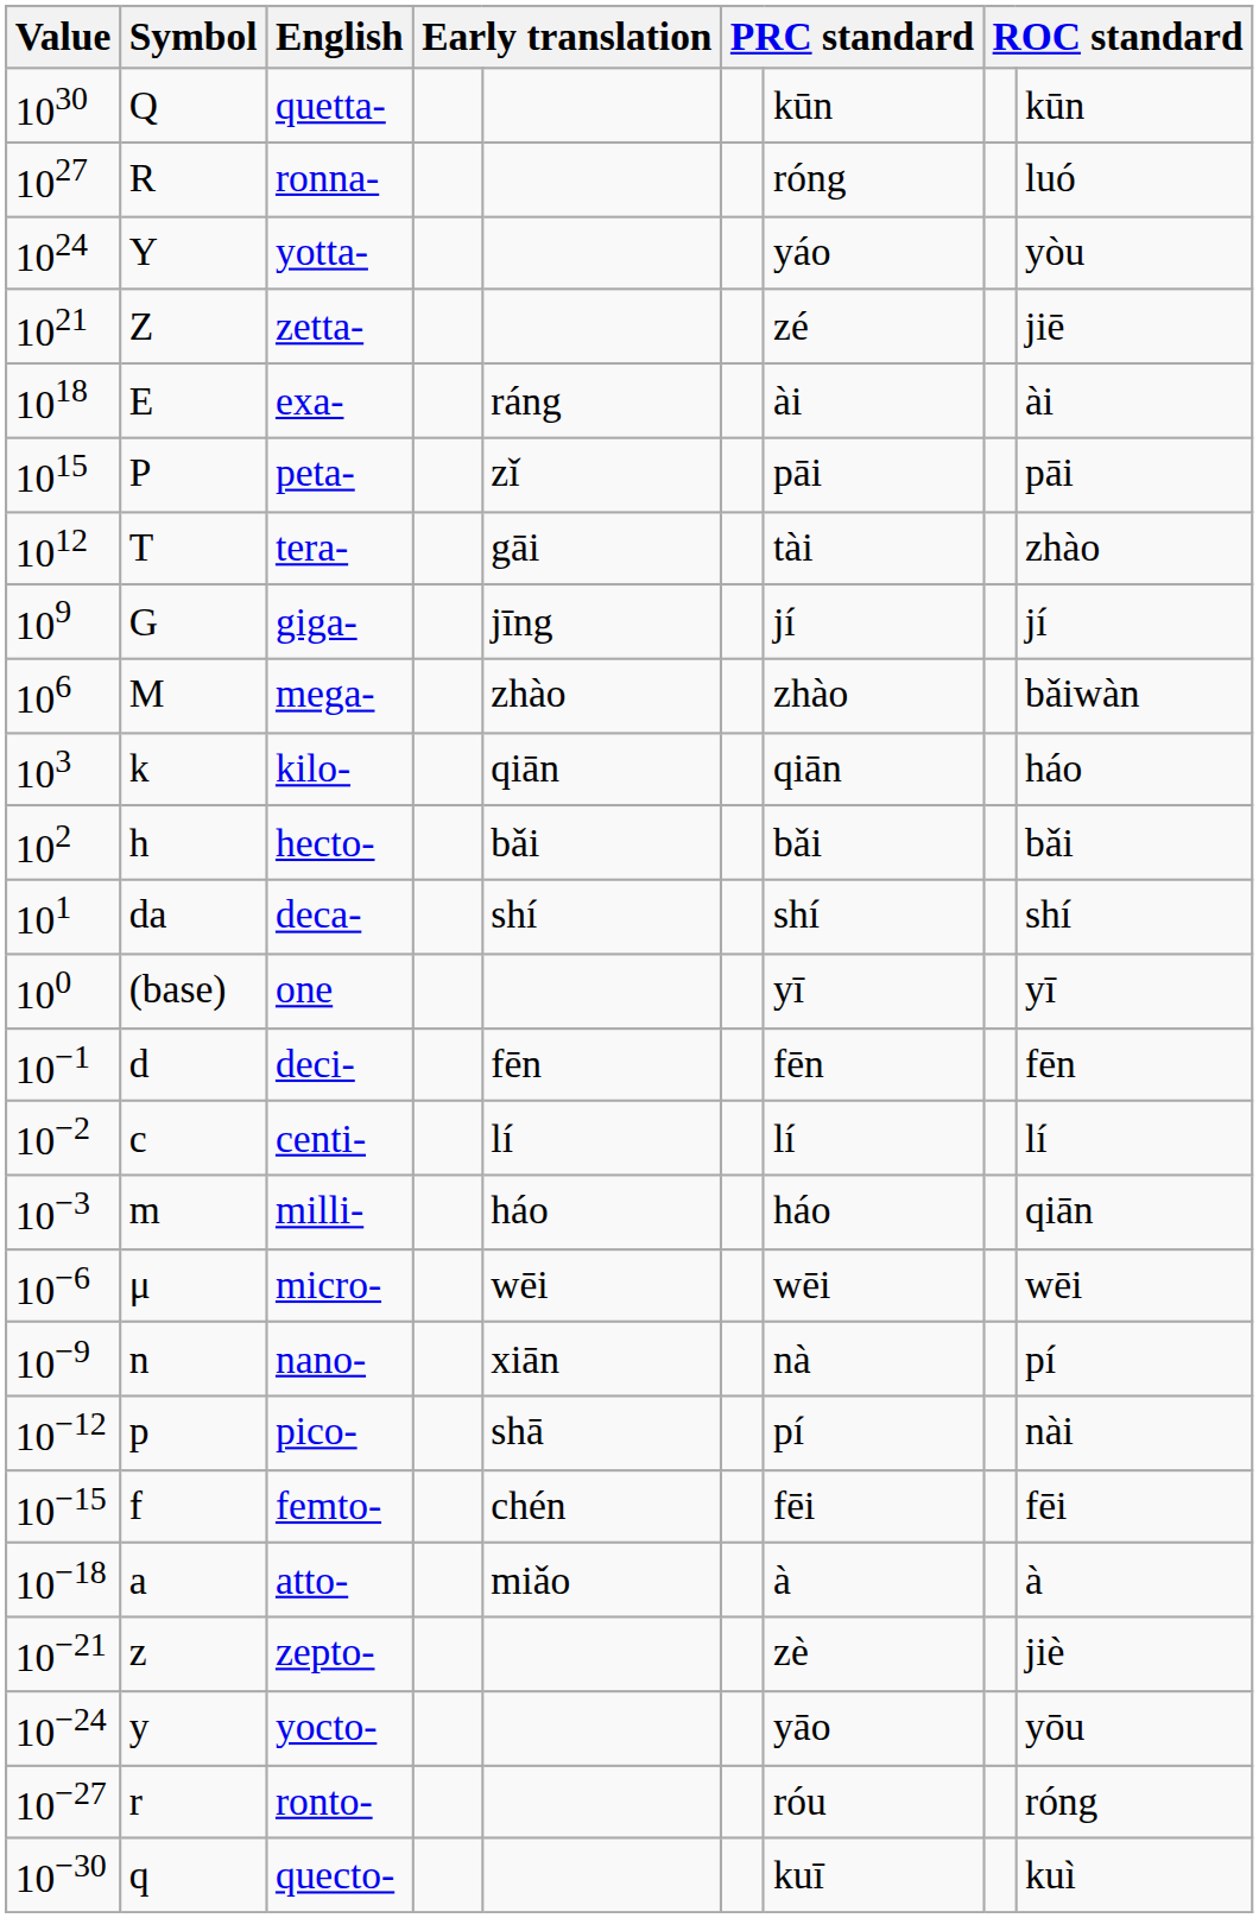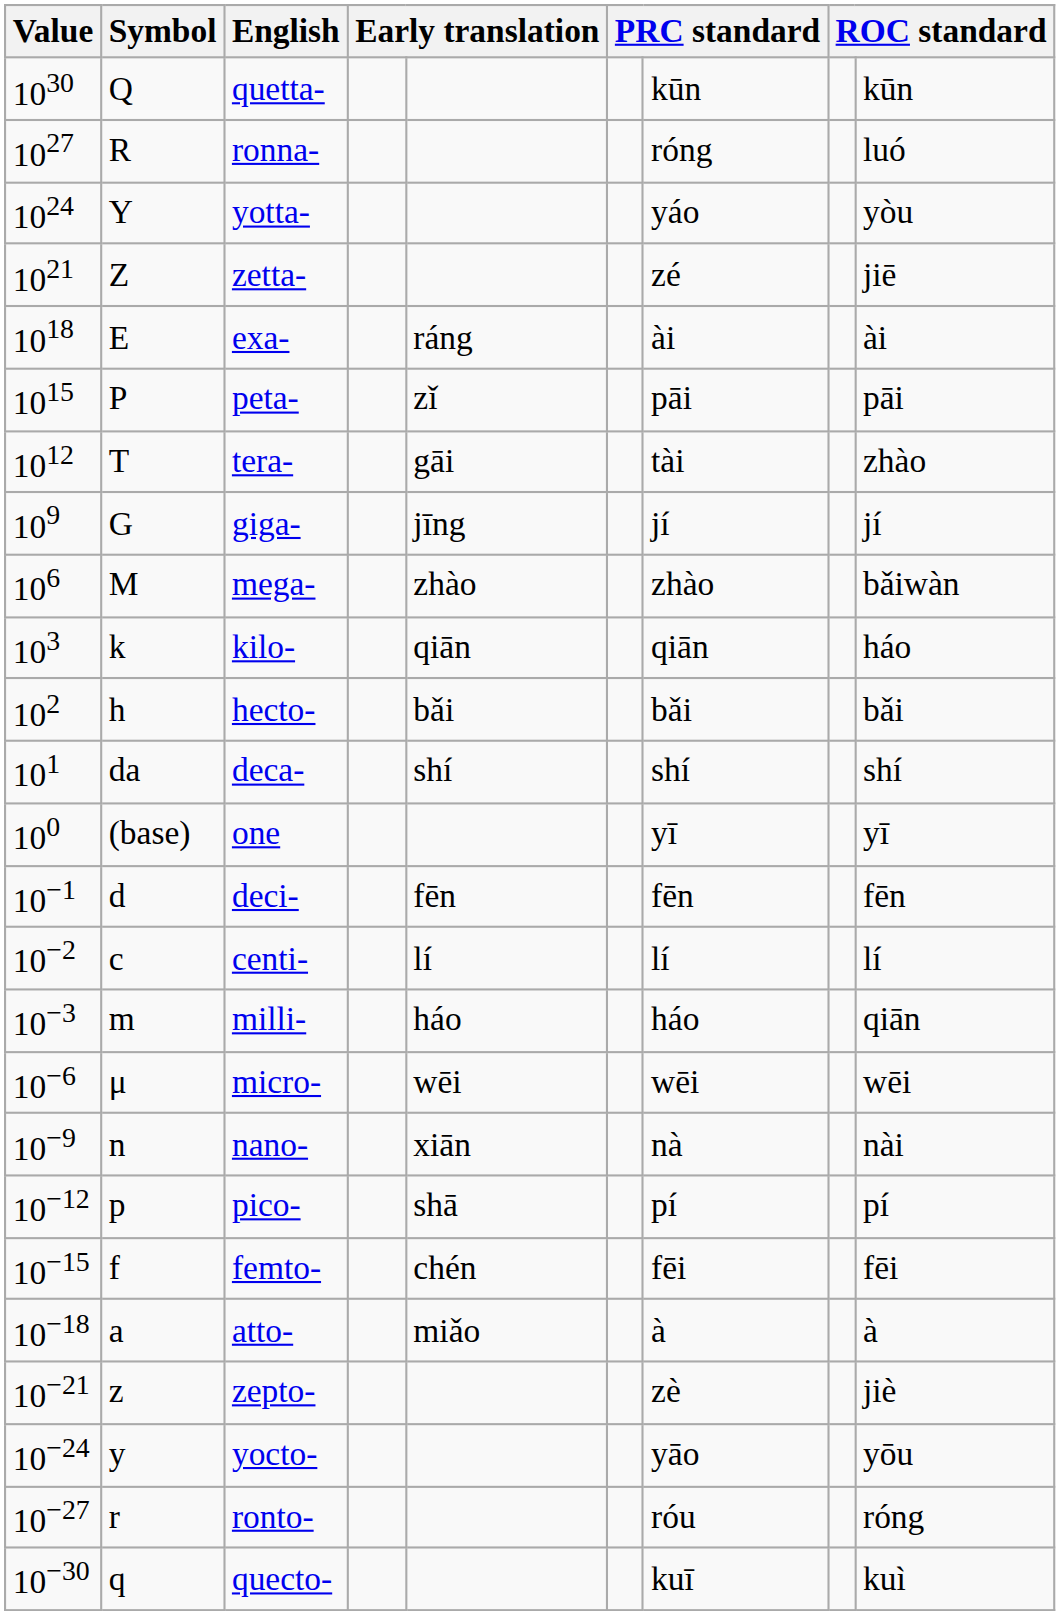 <table class="wikitable">
 <tr>
 <th>Value</th>
 <th>Symbol</th>
 <th>English</th>
 <th colspan="2">Early translation</th>
 <th colspan="2"><a href='#'>PRC</a> standard</th>
 <th colspan="2"><a href='#'>ROC</a> standard</th>
 </tr>
 <tr>
 <td>10<sup>30</sup></td>
 <td>Q</td>
 <td><a href='#'>quetta-</a></td>
 <td> </td>
 <td></td>
 <td></td>
 <td>kūn</td>
 <td></td>
 <td>kūn</td>
 </tr>
 <tr>
 <td>10<sup>27</sup></td>
 <td>R</td>
 <td><a href='#'>ronna-</a></td>
 <td> </td>
 <td></td>
 <td></td>
 <td>róng</td>
 <td></td>
 <td>luó</td>
 </tr>
 <tr>
 <td>10<sup>24</sup></td>
 <td>Y</td>
 <td><a href='#'>yotta-</a></td>
 <td> </td>
 <td></td>
 <td></td>
 <td>yáo</td>
 <td></td>
 <td>yòu</td>
 </tr>
 <tr>
 <td>10<sup>21</sup></td>
 <td>Z</td>
 <td><a href='#'>zetta-</a></td>
 <td> </td>
 <td></td>
 <td></td>
 <td>zé</td>
 <td></td>
 <td>jiē</td>
 </tr>
 <tr>
 <td>10<sup>18</sup></td>
 <td>E</td>
 <td><a href='#'>exa-</a></td>
 <td></td>
 <td>ráng</td>
 <td></td>
 <td>ài</td>
 <td></td>
 <td>ài</td>
 </tr>
 <tr>
 <td>10<sup>15</sup></td>
 <td>P</td>
 <td><a href='#'>peta-</a></td>
 <td></td>
 <td>zǐ</td>
 <td></td>
 <td>pāi</td>
 <td></td>
 <td>pāi</td>
 </tr>
 <tr>
 <td>10<sup>12</sup></td>
 <td>T</td>
 <td><a href='#'>tera-</a></td>
 <td></td>
 <td>gāi</td>
 <td></td>
 <td>tài</td>
 <td></td>
 <td>zhào</td>
 </tr>
 <tr>
 <td>10<sup>9</sup></td>
 <td>G</td>
 <td><a href='#'>giga-</a></td>
 <td></td>
 <td>jīng</td>
 <td></td>
 <td>jí</td>
 <td></td>
 <td>jí</td>
 </tr>
 <tr>
 <td>10<sup>6</sup></td>
 <td>M</td>
 <td><a href='#'>mega-</a></td>
 <td></td>
 <td>zhào</td>
 <td></td>
 <td>zhào</td>
 <td></td>
 <td>bǎiwàn</td>
 </tr>
 <tr>
 <td>10<sup>3</sup></td>
 <td>k</td>
 <td><a href='#'>kilo-</a></td>
 <td></td>
 <td>qiān</td>
 <td></td>
 <td>qiān</td>
 <td></td>
 <td>háo</td>
 </tr>
 <tr>
 <td>10<sup>2</sup></td>
 <td>h</td>
 <td><a href='#'>hecto-</a></td>
 <td></td>
 <td>bǎi</td>
 <td></td>
 <td>bǎi</td>
 <td></td>
 <td>bǎi</td>
 </tr>
 <tr>
 <td>10<sup>1</sup></td>
 <td>da</td>
 <td><a href='#'>deca-</a></td>
 <td></td>
 <td>shí</td>
 <td></td>
 <td>shí</td>
 <td></td>
 <td>shí</td>
 </tr>
 <tr>
 <td>10<sup>0</sup></td>
 <td>(base)</td>
 <td><a href='#'>one</a></td>
 <td> </td>
 <td></td>
 <td></td>
 <td>yī</td>
 <td></td>
 <td>yī</td>
 </tr>
 <tr>
 <td>10<sup>−1</sup></td>
 <td>d</td>
 <td><a href='#'>deci-</a></td>
 <td></td>
 <td>fēn</td>
 <td></td>
 <td>fēn</td>
 <td></td>
 <td>fēn</td>
 </tr>
 <tr>
 <td>10<sup>−2</sup></td>
 <td>c</td>
 <td><a href='#'>centi-</a></td>
 <td></td>
 <td>lí</td>
 <td></td>
 <td>lí</td>
 <td></td>
 <td>lí</td>
 </tr>
 <tr>
 <td>10<sup>−3</sup></td>
 <td>m</td>
 <td><a href='#'>milli-</a></td>
 <td></td>
 <td>háo</td>
 <td></td>
 <td>háo</td>
 <td></td>
 <td>qiān</td>
 </tr>
 <tr>
 <td>10<sup>−6</sup></td>
 <td>μ</td>
 <td><a href='#'>micro-</a></td>
 <td></td>
 <td>wēi</td>
 <td></td>
 <td>wēi</td>
 <td></td>
 <td>wēi</td>
 </tr>
 <tr>
 <td>10<sup>−9</sup></td>
 <td>n</td>
 <td><a href='#'>nano-</a></td>
 <td></td>
 <td>xiān</td>
 <td></td>
 <td>nà</td>
 <td></td>
-<td>pí</td>
+<td>nài</td>
 </tr>
 <tr>
 <td>10<sup>−12</sup></td>
 <td>p</td>
 <td><a href='#'>pico-</a></td>
 <td></td>
 <td>shā</td>
 <td></td>
 <td>pí</td>
 <td></td>
-<td>nài</td>
+<td>pí</td>
 </tr>
 <tr>
 <td>10<sup>−15</sup></td>
 <td>f</td>
 <td><a href='#'>femto-</a></td>
 <td></td>
 <td>chén</td>
 <td></td>
 <td>fēi</td>
 <td></td>
 <td>fēi</td>
 </tr>
 <tr>
 <td>10<sup>−18</sup></td>
 <td>a</td>
 <td><a href='#'>atto-</a></td>
 <td></td>
 <td>miǎo</td>
 <td></td>
 <td>à</td>
 <td></td>
 <td>à</td>
 </tr>
 <tr>
 <td>10<sup>−21</sup></td>
 <td>z</td>
 <td><a href='#'>zepto-</a></td>
 <td> </td>
 <td></td>
 <td></td>
 <td>zè</td>
 <td></td>
 <td>jiè</td>
 </tr>
 <tr>
 <td>10<sup>−24</sup></td>
 <td>y</td>
 <td><a href='#'>yocto-</a></td>
 <td> </td>
 <td></td>
 <td></td>
 <td>yāo</td>
 <td></td>
 <td>yōu</td>
 </tr>
 <tr>
 <td>10<sup>−27</sup></td>
 <td>r</td>
 <td><a href='#'>ronto-</a></td>
 <td> </td>
 <td></td>
 <td></td>
 <td>róu</td>
 <td></td>
 <td>róng</td>
 </tr>
 <tr>
 <td>10<sup>−30</sup></td>
 <td>q</td>
 <td><a href='#'>quecto-</a></td>
 <td> </td>
 <td></td>
 <td></td>
 <td>kuī</td>
 <td></td>
 <td>kuì</td>
 </tr>
 </table>
